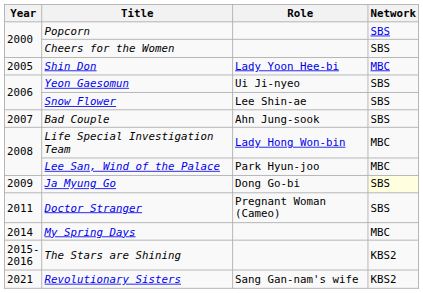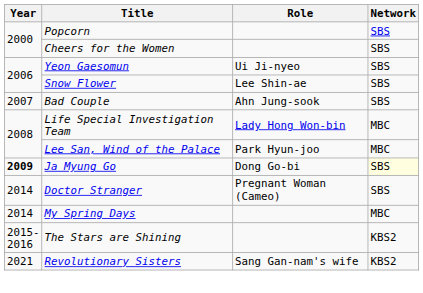 <table class="wikitable" style="width:500px">
 <tr>
 <th width=10>Year</th>
 <th>Title</th>
 <th>Role</th>
 <th>Network</th>
 </tr>
 <tr>
 <td rowspan=2>2000</td>
 <td><em>Popcorn</em></td>
 <td></td>
 <td><a href='#'>SBS</a></td>
 </tr>
 <tr>
 <td><em>Cheers for the Women</em></td>
 <td></td>
 <td>SBS</td>
-</tr>
-<tr>
-<td>2005</td>
-<td><em><a href='#'>Shin Don</a></em></td>
-<td><a href='#'>Lady Yoon Hee-bi</a></td>
-<td><a href='#'>MBC</a></td>
 </tr>
 <tr>
 <td rowspan=2>2006</td>
 <td><em><a href='#'>Yeon Gaesomun</a></em></td>
 <td>Ui Ji-nyeo</td>
 <td>SBS</td>
 </tr>
 <tr>
 <td><em><a href='#'>Snow Flower</a></em></td>
 <td>Lee Shin-ae</td>
 <td>SBS</td>
 </tr>
 <tr>
 <td>2007</td>
 <td><em>Bad Couple</em></td>
 <td>Ahn Jung-sook</td>
 <td>SBS</td>
 </tr>
 <tr>
 <td rowspan=2>2008</td>
 <td><em>Life Special Investigation Team</em></td>
 <td><a href='#'>Lady Hong Won-bin</a></td>
 <td>MBC</td>
 </tr>
 <tr>
 <td><em><a href='#'>Lee San, Wind of the Palace</a></em></td>
 <td>Park Hyun-joo</td>
 <td>MBC</td>
 </tr>
 <tr>
-<td>2009</td>
+<td><strong>2009</strong></td>
 <td><em><a href='#'>Ja Myung Go</a></em></td>
 <td>Dong Go-bi</td>
 <td style="background: lightyellow;">SBS</td>
 </tr>
 <tr>
-<td>2011</td>
+<td>2014</td>
 <td><em><a href='#'>Doctor Stranger</a></em></td>
 <td>Pregnant Woman (Cameo)</td>
 <td>SBS</td>
 </tr>
 <tr>
 <td>2014</td>
 <td><em><a href='#'>My Spring Days</a></em></td>
 <td></td>
 <td>MBC</td>
 </tr>
 <tr>
 <td>2015-2016</td>
 <td><em>The Stars are Shining </em></td>
 <td></td>
 <td>KBS2</td>
 </tr>
 <tr>
 <td>2021</td>
 <td><em><a href='#'>Revolutionary Sisters</a></em></td>
 <td>Sang Gan-nam's wife</td>
 <td>KBS2</td>
 </tr>
 </table>
